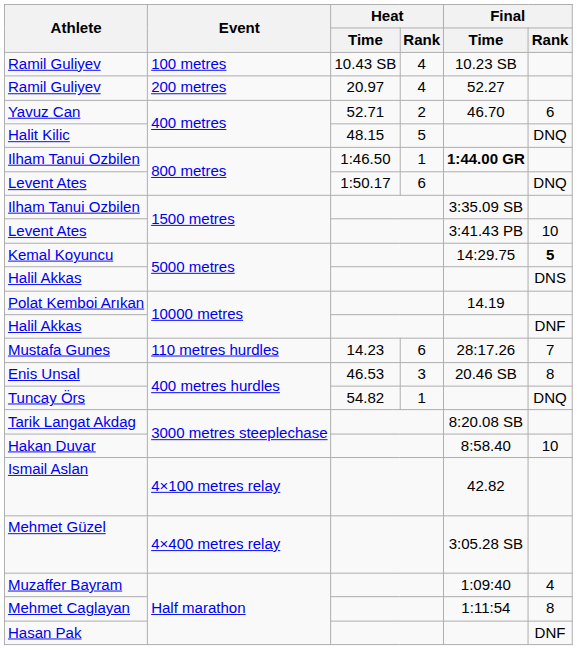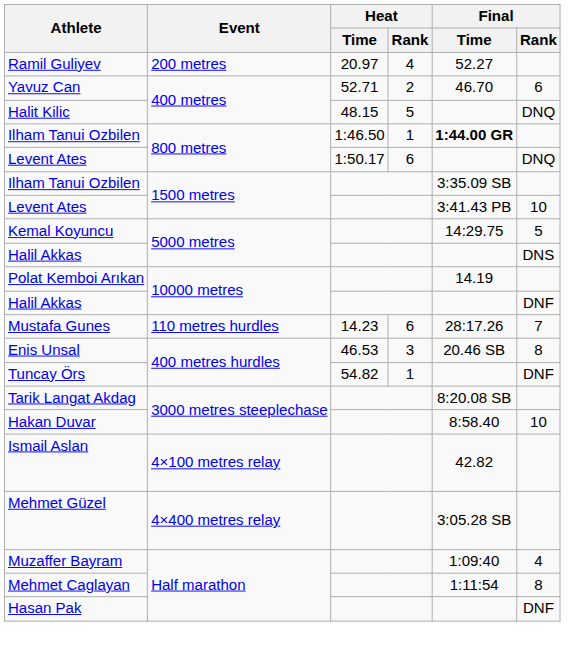 <table class=wikitable>
 <tr>
 <th rowspan="2">Athlete</th>
 <th rowspan="2">Event</th>
 <th colspan="2">Heat</th>
 <th colspan="2">Final</th>
 </tr>
 <tr>
 <th>Time</th>
 <th>Rank</th>
 <th>Time</th>
 <th>Rank</th>
-</tr>
-<tr align=center>
-<td align=left><a href='#'>Ramil Guliyev</a></td>
-<td align=left><a href='#'>100 metres</a></td>
-<td>10.43 SB</td>
-<td>4</td>
-<td>10.23 SB</td>
-<td></td>
 </tr>
 <tr align=center>
 <td align=left><a href='#'>Ramil Guliyev</a></td>
 <td align=left><a href='#'>200 metres</a></td>
 <td>20.97</td>
 <td>4</td>
 <td>52.27</td>
 <td></td>
 </tr>
 <tr align=center>
 <td align=left><a href='#'>Yavuz Can</a></td>
 <td align=left rowspan=2><a href='#'>400 metres</a></td>
 <td>52.71</td>
 <td>2</td>
 <td>46.70</td>
 <td>6</td>
 </tr>
 <tr align=center>
 <td align=left><a href='#'>Halit Kilic</a></td>
 <td>48.15</td>
 <td>5</td>
 <td></td>
 <td>DNQ</td>
 </tr>
 <tr align=center>
 <td align=left><a href='#'>Ilham Tanui Ozbilen</a></td>
 <td align=left rowspan=2><a href='#'>800 metres</a></td>
 <td>1:46.50</td>
 <td>1</td>
 <td><strong>1:44.00 GR</strong></td>
 <td></td>
 </tr>
 <tr align=center>
 <td align=left><a href='#'>Levent Ates</a></td>
 <td>1:50.17</td>
 <td>6</td>
 <td></td>
 <td>DNQ</td>
 </tr>
 <tr align=center>
 <td align=left><a href='#'>Ilham Tanui Ozbilen</a></td>
 <td align=left rowspan=2><a href='#'>1500 metres</a></td>
 <td colspan=2></td>
 <td>3:35.09 SB</td>
 <td></td>
 </tr>
 <tr align=center>
 <td align=left><a href='#'>Levent Ates</a></td>
 <td colspan=2></td>
 <td>3:41.43 PB</td>
 <td>10</td>
 </tr>
 <tr align=center>
 <td align=left><a href='#'>Kemal Koyuncu</a></td>
 <td align=left rowspan=2><a href='#'>5000 metres</a></td>
 <td colspan=2></td>
 <td>14:29.75</td>
-<td><strong>5</strong></td>
+<td>5</td>
 </tr>
 <tr align=center>
 <td align=left><a href='#'>Halil Akkas</a></td>
 <td colspan=2></td>
 <td></td>
 <td>DNS</td>
 </tr>
 <tr align=center>
 <td align=left><a href='#'>Polat Kemboi Arıkan</a></td>
 <td align=left rowspan=2><a href='#'>10000 metres</a></td>
 <td colspan=2></td>
 <td>14.19</td>
 <td></td>
 </tr>
 <tr align=center>
 <td align=left><a href='#'>Halil Akkas</a></td>
 <td colspan=2></td>
 <td></td>
 <td>DNF</td>
 </tr>
 <tr align=center>
 <td align=left><a href='#'>Mustafa Gunes</a></td>
 <td align=left><a href='#'>110 metres hurdles</a></td>
 <td>14.23</td>
 <td>6</td>
 <td>28:17.26</td>
 <td>7</td>
 </tr>
 <tr align=center>
 <td align=left><a href='#'>Enis Unsal</a></td>
 <td align=left rowspan=2><a href='#'>400 metres hurdles</a></td>
 <td>46.53</td>
 <td>3</td>
 <td>20.46 SB</td>
 <td>8</td>
 </tr>
 <tr align=center>
 <td align=left><a href='#'>Tuncay Örs</a></td>
 <td>54.82</td>
 <td>1</td>
 <td></td>
-<td>DNQ</td>
+<td>DNF</td>
 </tr>
 <tr align=center>
 <td align=left><a href='#'>Tarik Langat Akdag</a></td>
 <td align=left rowspan=2><a href='#'>3000 metres steeplechase</a></td>
 <td colspan=2></td>
 <td>8:20.08 SB</td>
 <td></td>
 </tr>
 <tr align=center>
 <td align=left><a href='#'>Hakan Duvar</a></td>
 <td colspan=2></td>
 <td>8:58.40</td>
 <td>10</td>
 </tr>
 <tr align=center>
 <td align=left><a href='#'>Ismail Aslan</a><br> <br> <br></td>
 <td align=left><a href='#'>4×100 metres relay</a></td>
 <td colspan=2></td>
 <td>42.82</td>
 <td></td>
 </tr>
 <tr align=center>
 <td align=left><a href='#'>Mehmet Güzel</a><br> <br> <br></td>
 <td align=left><a href='#'>4×400 metres relay</a></td>
 <td colspan=2></td>
 <td>3:05.28 SB</td>
 <td></td>
 </tr>
 <tr align=center>
 <td align=left><a href='#'>Muzaffer Bayram</a></td>
 <td align=left rowspan=3><a href='#'>Half marathon</a></td>
 <td colspan=2></td>
 <td>1:09:40</td>
 <td>4</td>
 </tr>
 <tr align=center>
 <td align=left><a href='#'>Mehmet Caglayan</a></td>
 <td colspan=2></td>
 <td>1:11:54</td>
 <td>8</td>
 </tr>
 <tr align=center>
 <td align=left><a href='#'>Hasan Pak</a></td>
 <td colspan=2></td>
 <td></td>
 <td>DNF</td>
 </tr>
 </table>
